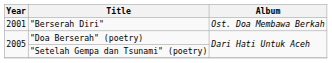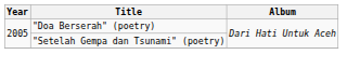 <table class="wikitable">
 <tr>
 <th>Year</th>
 <th>Title</th>
 <th>Album</th>
-</tr>
-<tr>
-<td>2001</td>
-<td>"Berserah Diri"</td>
-<td><em>Ost. Doa Membawa Berkah</em></td>
 </tr>
 <tr>
 <td rowspan= "2">2005</td>
 <td>"Doa Berserah" (poetry)</td>
 <td rowspan= "2"><em>Dari Hati Untuk Aceh</em></td>
 </tr>
 <tr>
 <td>"Setelah Gempa dan Tsunami" (poetry)</td>
 </tr>
 <tr>
 </tr>
 </table>
